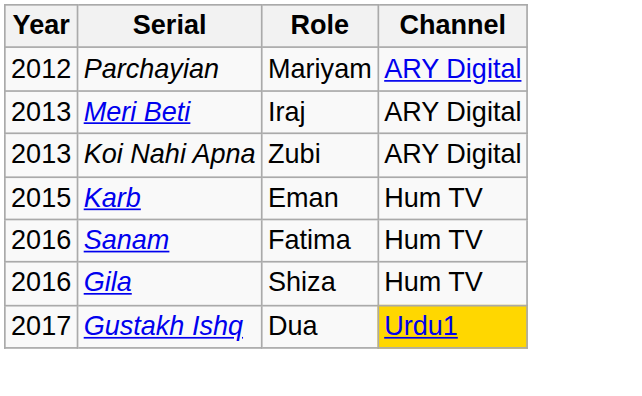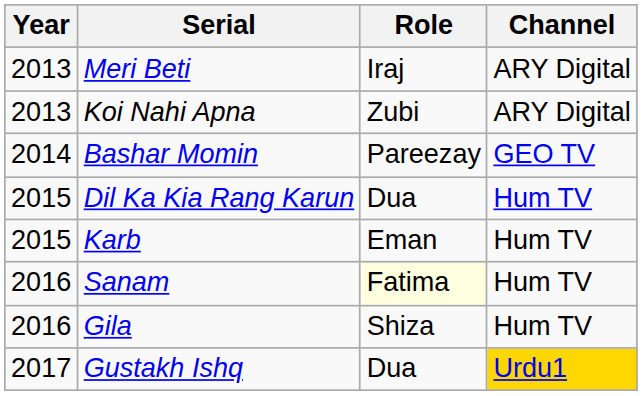 <table class="wikitable">
 <tr>
 <th>Year</th>
 <th>Serial</th>
 <th>Role</th>
 <th>Channel</th>
-</tr>
-<tr>
-<td>2012</td>
-<td><em>Parchayian</em></td>
-<td>Mariyam</td>
-<td><a href='#'>ARY Digital</a></td>
 </tr>
 <tr>
 <td>2013</td>
 <td><em><a href='#'>Meri Beti</a></em></td>
 <td>Iraj</td>
 <td>ARY Digital</td>
 </tr>
 <tr>
 <td>2013</td>
 <td><em>Koi Nahi Apna</em></td>
 <td>Zubi</td>
 <td>ARY Digital</td>
 </tr>
 <tr>
+<td>2014</td>
+<td><em><a href='#'>Bashar Momin</a></em></td>
+<td>Pareezay</td>
+<td><a href='#'>GEO TV</a></td>
+</tr>
+<tr>
+<td>2015</td>
+<td><em><a href='#'>Dil Ka Kia Rang Karun</a></em></td>
+<td>Dua</td>
+<td><a href='#'>Hum TV</a></td>
+</tr>
+<tr>
 <td>2015</td>
 <td><em><a href='#'>Karb</a></em></td>
 <td>Eman</td>
 <td>Hum TV</td>
 </tr>
 <tr>
 <td>2016</td>
 <td><a href='#'><em>Sanam</em></a></td>
-<td>Fatima</td>
+<td style="background: lightyellow;">Fatima</td>
 <td>Hum TV</td>
 </tr>
 <tr>
 <td>2016</td>
 <td><a href='#'><em>Gila</em></a></td>
 <td>Shiza</td>
 <td>Hum TV</td>
 </tr>
 <tr>
 <td>2017</td>
 <td><em><a href='#'>Gustakh Ishq</a></em></td>
 <td>Dua</td>
 <td style="background: gold;"><a href='#'>Urdu1</a></td>
 </tr>
 </table>
